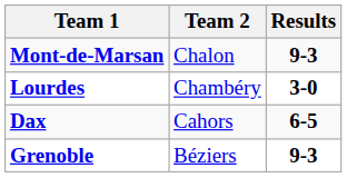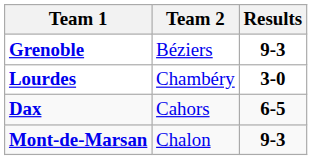 <table class="wikitable">
 <tr>
 <th>Team 1</th>
 <th>Team 2</th>
 <th>Results</th>
 </tr>
-<tr>
-<td><strong><a href='#'>Mont-de-Marsan</a></strong></td>
-<td><a href='#'>Chalon</a></td>
+<tr bgcolor="white">
+<td><strong><a href='#'>Grenoble</a></strong></td>
+<td><a href='#'>Béziers</a></td>
 <td align="center"><strong>9-3</strong></td>
 </tr>
 <tr bgcolor="white">
 <td><strong><a href='#'>Lourdes</a></strong></td>
 <td><a href='#'>Chambéry</a></td>
 <td align="center"><strong>3-0</strong></td>
 </tr>
 <tr>
 <td><strong><a href='#'>Dax</a></strong></td>
 <td><a href='#'>Cahors</a></td>
 <td align="center"><strong>6-5</strong></td>
 </tr>
-<tr bgcolor="white">
-<td><strong><a href='#'>Grenoble</a></strong></td>
-<td><a href='#'>Béziers</a></td>
+<tr>
+<td><strong><a href='#'>Mont-de-Marsan</a></strong></td>
+<td><a href='#'>Chalon</a></td>
 <td align="center"><strong>9-3</strong></td>
 </tr>
 </table>
